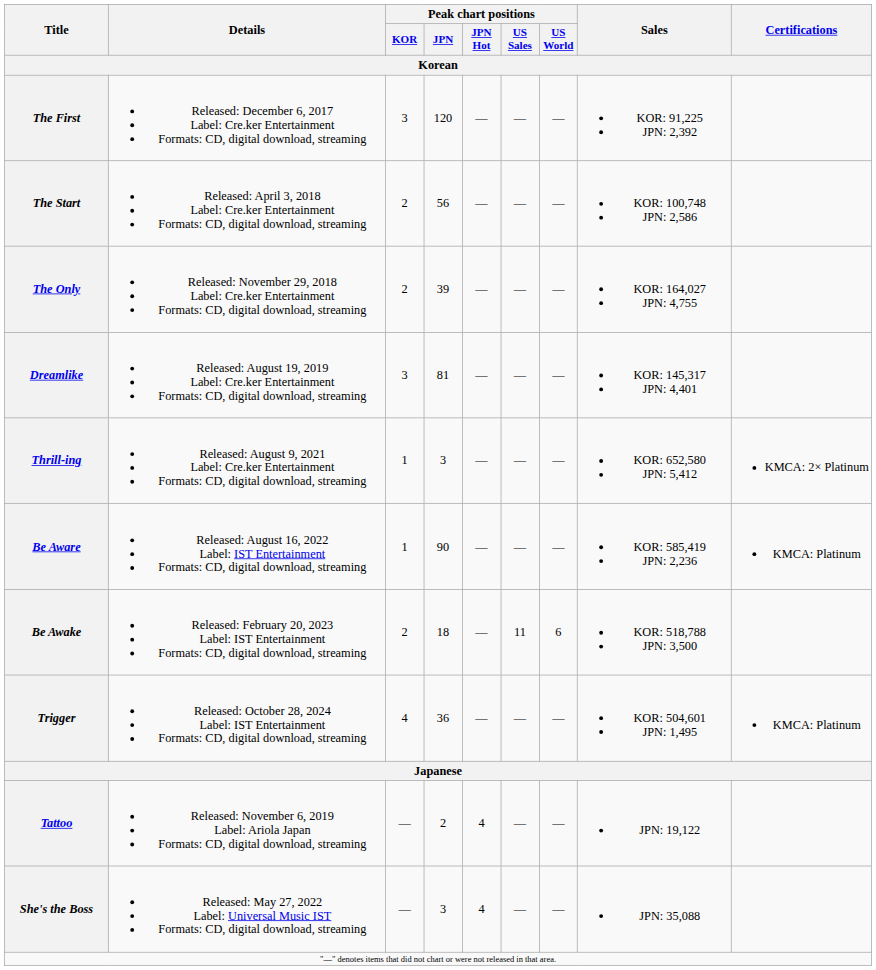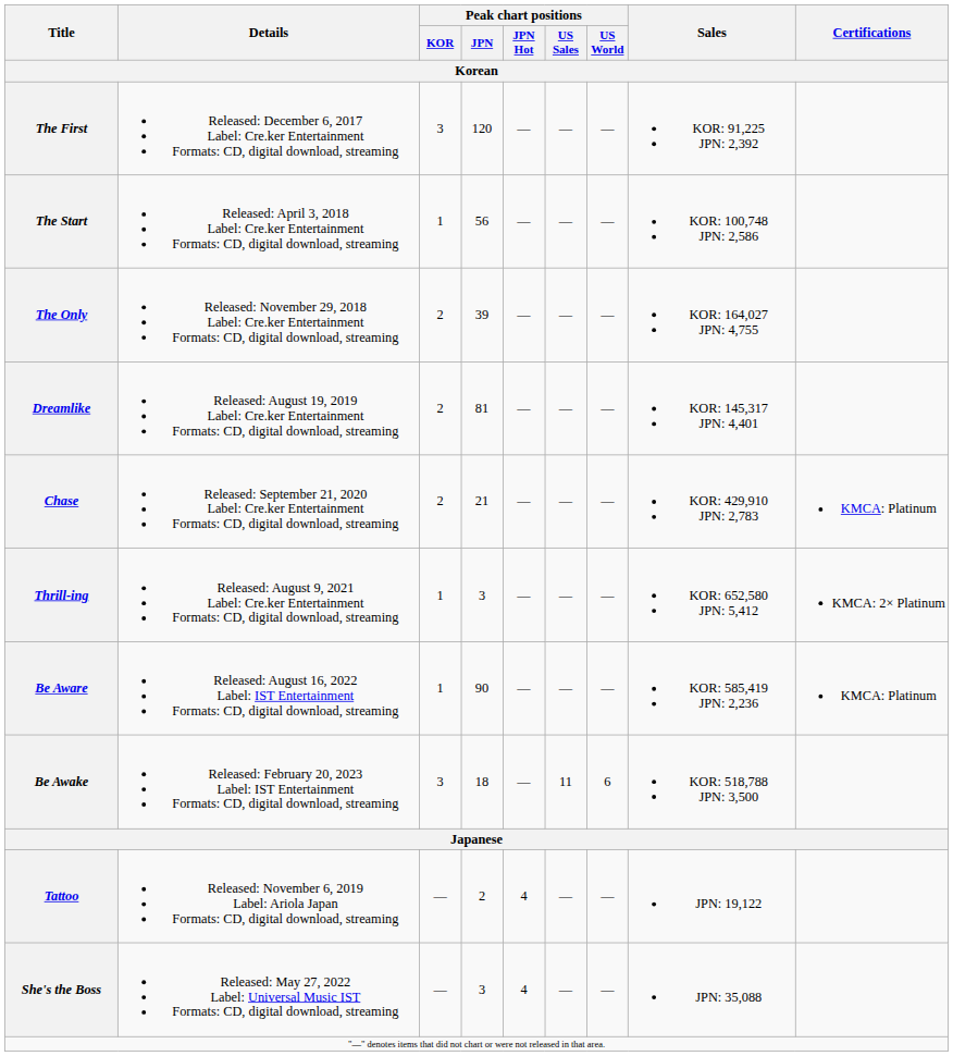 <table class="wikitable plainrowheaders" style="text-align:center;">
 <tr>
 <th scope="col" rowspan="2" style="width:8em">Title</th>
 <th scope="col" rowspan="2" style="width:22em">Details</th>
 <th scope="col" colspan="5">Peak chart positions</th>
 <th scope="col" rowspan="2" style="width:12em">Sales</th>
 <th scipe="col" rowspan="2"><a href='#'>Certifications</a><br></th>
 </tr>
 <tr>
 <th scope="col" style="width:3em;font-size:90%;"><a href='#'>KOR</a><br></th>
 <th scope="col" style="width:3em;font-size:90%;"><a href='#'>JPN</a><br></th>
 <th scope="col" style="width:3em;font-size:90%;"><a href='#'>JPN<br>Hot</a><br></th>
 <th scope="col" style="width:3em;font-size:90%;"><a href='#'>US<br>Sales</a><br></th>
 <th scope="col" style="width:3em;font-size:90%;"><a href='#'>US<br>World</a><br></th>
 </tr>
 <tr>
 <th colspan="9">Korean</th>
 </tr>
 <tr>
 <th scope="row"><em>The First</em></th>
 <td><br><ul><li>Released: December 6, 2017</li><li>Label: Cre.ker Entertainment</li><li>Formats: CD, digital download, streaming</li></ul></td>
 <td>3</td>
 <td>120</td>
 <td>—</td>
 <td>—</td>
 <td>—</td>
 <td><br><ul><li>KOR: 91,225</li><li>JPN: 2,392</li></ul></td>
 <td></td>
 </tr>
 <tr>
 <th scope="row"><em>The Start</em></th>
 <td><br><ul><li>Released: April 3, 2018</li><li>Label: Cre.ker Entertainment</li><li>Formats: CD, digital download, streaming</li></ul></td>
-<td>2</td>
+<td>1</td>
 <td>56</td>
 <td>—</td>
 <td>—</td>
 <td>—</td>
 <td><br><ul><li>KOR: 100,748</li><li>JPN: 2,586</li></ul></td>
 <td></td>
 </tr>
 <tr>
 <th scope="row"><em><a href='#'>The Only</a></em></th>
 <td><br><ul><li>Released: November 29, 2018</li><li>Label: Cre.ker Entertainment</li><li>Formats: CD, digital download, streaming</li></ul></td>
 <td>2</td>
 <td>39</td>
 <td>—</td>
 <td>—</td>
 <td>—</td>
 <td><br><ul><li>KOR: 164,027</li><li>JPN: 4,755</li></ul></td>
 <td></td>
 </tr>
 <tr>
 <th scope="row"><em><a href='#'>Dreamlike</a></em></th>
 <td><br><ul><li>Released: August 19, 2019</li><li>Label: Cre.ker Entertainment</li><li>Formats: CD, digital download, streaming</li></ul></td>
-<td>3</td>
+<td>2</td>
 <td>81</td>
 <td>—</td>
 <td>—</td>
 <td>—</td>
 <td><br><ul><li>KOR: 145,317</li><li>JPN: 4,401</li></ul></td>
 <td></td>
+</tr>
+<tr>
+<th scope="row"><em><a href='#'>Chase</a></em></th>
+<td><br><ul><li>Released: September 21, 2020</li><li>Label: Cre.ker Entertainment</li><li>Formats: CD, digital download, streaming</li></ul></td>
+<td>2</td>
+<td>21</td>
+<td>—</td>
+<td>—</td>
+<td>—</td>
+<td><br><ul><li>KOR: 429,910</li><li>JPN: 2,783</li></ul></td>
+<td><br><ul><li><a href='#'>KMCA</a>: Platinum</li></ul></td>
 </tr>
 <tr>
 <th scope="row"><em><a href='#'>Thrill-ing</a></em></th>
 <td><br><ul><li>Released: August 9, 2021</li><li>Label: Cre.ker Entertainment</li><li>Formats: CD, digital download, streaming</li></ul></td>
 <td>1</td>
 <td>3</td>
 <td>—</td>
 <td>—</td>
 <td>—</td>
 <td><br><ul><li>KOR: 652,580</li><li>JPN: 5,412 </li></ul></td>
 <td><br><ul><li>KMCA: 2× Platinum</li></ul></td>
 </tr>
 <tr>
 <th scope="row"><em><a href='#'>Be Aware</a></em></th>
 <td><br><ul><li>Released: August 16, 2022</li><li>Label: <a href='#'>IST Entertainment</a></li><li>Formats: CD, digital download, streaming</li></ul></td>
 <td>1</td>
 <td>90</td>
 <td>—</td>
 <td>—</td>
 <td>—</td>
 <td><br><ul><li>KOR: 585,419</li><li>JPN: 2,236 </li></ul></td>
 <td><br><ul><li>KMCA: Platinum</li></ul></td>
 </tr>
 <tr>
 <th scope="row"><em>Be Awake</em></th>
 <td><br><ul><li>Released: February 20, 2023</li><li>Label: IST Entertainment</li><li>Formats: CD, digital download, streaming</li></ul></td>
-<td>2</td>
+<td>3</td>
 <td>18</td>
 <td>—</td>
 <td>11</td>
 <td>6</td>
 <td><br><ul><li>KOR: 518,788</li><li>JPN: 3,500 </li></ul></td>
 <td></td>
-</tr>
-<tr>
-<th scope="row"><em>Trigger</em></th>
-<td><br><ul><li>Released: October 28, 2024</li><li>Label: IST Entertainment</li><li>Formats: CD, digital download, streaming</li></ul></td>
-<td>4</td>
-<td>36</td>
-<td>—</td>
-<td>—</td>
-<td>—</td>
-<td><br><ul><li>KOR: 504,601</li><li>JPN: 1,495 </li></ul></td>
-<td><br><ul><li>KMCA: Platinum</li></ul></td>
 </tr>
 <tr>
 <th colspan="9">Japanese</th>
 </tr>
 <tr>
 <th scope="row"><em><a href='#'>Tattoo</a></em></th>
 <td><br><ul><li>Released: November 6, 2019</li><li>Label: Ariola Japan</li><li>Formats: CD, digital download, streaming</li></ul></td>
 <td>—</td>
 <td>2</td>
 <td>4</td>
 <td>—</td>
 <td>—</td>
 <td><br><ul><li>JPN: 19,122</li></ul></td>
 <td></td>
 </tr>
 <tr>
 <th scope="row"><em>She's the Boss</em></th>
 <td><br><ul><li>Released: May 27, 2022</li><li>Label: <a href='#'>Universal Music IST</a></li><li>Formats: CD, digital download, streaming</li></ul></td>
 <td>—</td>
 <td>3</td>
 <td>4</td>
 <td>—</td>
 <td>—</td>
 <td><br><ul><li>JPN: 35,088 </li></ul></td>
 <td></td>
 </tr>
 <tr>
 <td colspan="9" style="text-align:center; font-size: 11px;">"—" denotes items that did not chart or were not released in that area.</td>
 </tr>
 </table>
